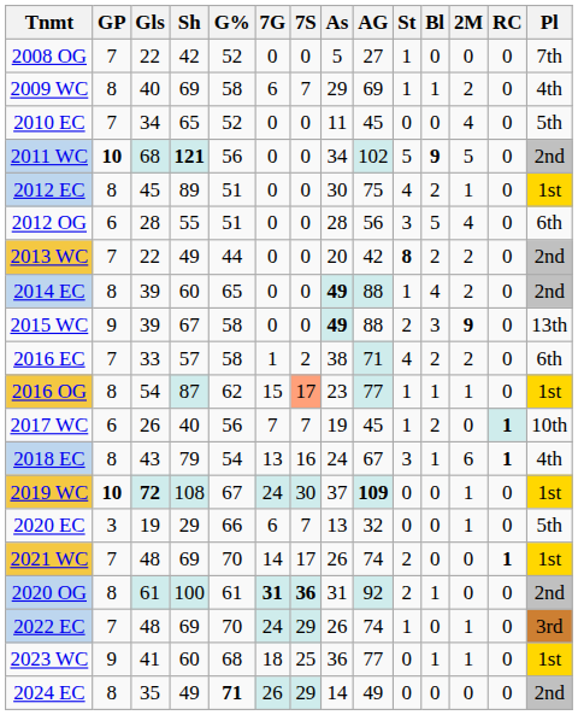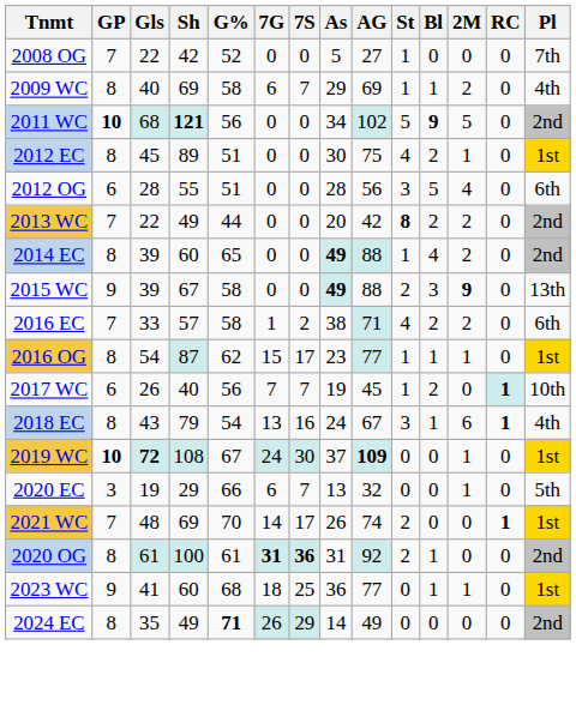 <table class="wikitable sortable" style="font-size:95%; text-align:center;">
 <tr>
 <th>Tnmt</th>
 <th>GP</th>
 <th>Gls</th>
 <th>Sh</th>
 <th>G%</th>
 <th>7G</th>
 <th>7S</th>
 <th>As</th>
 <th>AG</th>
 <th>St</th>
 <th>Bl</th>
 <th>2M</th>
 <th>RC</th>
 <th>Pl</th>
 </tr>
 <tr>
 <td><a href='#'>2008 OG</a></td>
 <td>7</td>
 <td>22</td>
 <td>42</td>
 <td>52</td>
 <td>0</td>
 <td>0</td>
 <td>5</td>
 <td>27</td>
 <td>1</td>
 <td>0</td>
 <td>0</td>
 <td>0</td>
 <td>7th</td>
 </tr>
 <tr>
 <td><a href='#'>2009 WC</a></td>
 <td>8</td>
 <td>40</td>
 <td>69</td>
 <td>58</td>
 <td>6</td>
 <td>7</td>
 <td>29</td>
 <td>69</td>
 <td>1</td>
 <td>1</td>
 <td>2</td>
 <td>0</td>
 <td>4th</td>
-</tr>
-<tr>
-<td><a href='#'>2010 EC</a></td>
-<td>7</td>
-<td>34</td>
-<td>65</td>
-<td>52</td>
-<td>0</td>
-<td>0</td>
-<td>11</td>
-<td>45</td>
-<td>0</td>
-<td>0</td>
-<td>4</td>
-<td>0</td>
-<td>5th</td>
 </tr>
 <tr>
 <td style="background:#bdd6ee;"><a href='#'>2011 WC</a></td>
 <td><strong>10</strong></td>
 <td style="background:#cfecec;">68</td>
 <td style="background:#cfecec;"><strong>121</strong></td>
 <td>56</td>
 <td>0</td>
 <td>0</td>
 <td>34</td>
 <td style="background:#cfecec;">102</td>
 <td>5</td>
 <td><strong>9</strong></td>
 <td>5</td>
 <td>0</td>
 <td style="background:#c0c0c0;">2nd</td>
 </tr>
 <tr>
 <td style="background:#bdd6ee;"><a href='#'>2012 EC</a></td>
 <td>8</td>
 <td>45</td>
 <td>89</td>
 <td>51</td>
 <td>0</td>
 <td>0</td>
 <td>30</td>
 <td>75</td>
 <td>4</td>
 <td>2</td>
 <td>1</td>
 <td>0</td>
 <td style="background:#ffd700;">1st</td>
 </tr>
 <tr>
 <td><a href='#'>2012 OG</a></td>
 <td>6</td>
 <td>28</td>
 <td>55</td>
 <td>51</td>
 <td>0</td>
 <td>0</td>
 <td>28</td>
 <td>56</td>
 <td>3</td>
 <td>5</td>
 <td>4</td>
 <td>0</td>
 <td>6th</td>
 </tr>
 <tr>
 <td style="background:#F4C842;"><a href='#'>2013 WC</a></td>
 <td>7</td>
 <td>22</td>
 <td>49</td>
 <td>44</td>
 <td>0</td>
 <td>0</td>
 <td>20</td>
 <td>42</td>
 <td><strong>8</strong></td>
 <td>2</td>
 <td>2</td>
 <td>0</td>
 <td style="background:#c0c0c0;">2nd</td>
 </tr>
 <tr>
 <td style="background:#bdd6ee;"><a href='#'>2014 EC</a></td>
 <td>8</td>
 <td>39</td>
 <td>60</td>
 <td>65</td>
 <td>0</td>
 <td>0</td>
 <td style="background:#cfecec;"><strong>49</strong></td>
 <td style="background:#cfecec;">88</td>
 <td>1</td>
 <td>4</td>
 <td>2</td>
 <td>0</td>
 <td style="background:#c0c0c0;">2nd</td>
 </tr>
 <tr>
 <td><a href='#'>2015 WC</a></td>
 <td>9</td>
 <td>39</td>
 <td>67</td>
 <td>58</td>
 <td>0</td>
 <td>0</td>
 <td style="background:#cfecec;"><strong>49</strong></td>
 <td>88</td>
 <td>2</td>
 <td>3</td>
 <td><strong>9</strong></td>
 <td>0</td>
 <td>13th</td>
 </tr>
 <tr>
 <td><a href='#'>2016 EC</a></td>
 <td>7</td>
 <td>33</td>
 <td>57</td>
 <td>58</td>
 <td>1</td>
 <td>2</td>
 <td>38</td>
 <td style="background:#cfecec;">71</td>
 <td>4</td>
 <td>2</td>
 <td>2</td>
 <td>0</td>
 <td>6th</td>
 </tr>
 <tr>
 <td style="background:#F4C842;"><a href='#'>2016 OG</a></td>
 <td>8</td>
 <td>54</td>
 <td style="background:#cfecec;">87</td>
 <td>62</td>
 <td>15</td>
-<td style="background: lightsalmon;">17</td>
+<td>17</td>
 <td>23</td>
 <td style="background:#cfecec;">77</td>
 <td>1</td>
 <td>1</td>
 <td>1</td>
 <td>0</td>
 <td style="background:#ffd700;">1st</td>
 </tr>
 <tr>
 <td><a href='#'>2017 WC</a></td>
 <td>6</td>
 <td>26</td>
 <td>40</td>
 <td>56</td>
 <td>7</td>
 <td>7</td>
 <td>19</td>
 <td>45</td>
 <td>1</td>
 <td>2</td>
 <td>0</td>
 <td style="background:#cfecec;"><strong>1</strong></td>
 <td>10th</td>
 </tr>
 <tr>
 <td style="background:#bdd6ee;"><a href='#'>2018 EC</a></td>
 <td>8</td>
 <td>43</td>
 <td>79</td>
 <td>54</td>
 <td>13</td>
 <td>16</td>
 <td>24</td>
 <td>67</td>
 <td>3</td>
 <td>1</td>
 <td>6</td>
 <td><strong>1</strong></td>
 <td>4th</td>
 </tr>
 <tr>
 <td style="background:#F4C842;"><a href='#'>2019 WC</a></td>
 <td><strong>10</strong></td>
 <td style="background:#cfecec;"><strong>72</strong></td>
 <td style="background:#cfecec;">108</td>
 <td>67</td>
 <td style="background:#cfecec;">24</td>
 <td style="background:#cfecec;">30</td>
 <td>37</td>
 <td style="background:#cfecec;"><strong>109</strong></td>
 <td>0</td>
 <td>0</td>
 <td>1</td>
 <td>0</td>
 <td style="background:#ffd700;">1st</td>
 </tr>
 <tr>
 <td><a href='#'>2020 EC</a></td>
 <td>3</td>
 <td>19</td>
 <td>29</td>
 <td>66</td>
 <td>6</td>
 <td>7</td>
 <td>13</td>
 <td>32</td>
 <td>0</td>
 <td>0</td>
 <td>1</td>
 <td>0</td>
 <td>5th</td>
 </tr>
 <tr>
 <td style="background:#F4C842;"><a href='#'>2021 WC</a></td>
 <td>7</td>
 <td>48</td>
 <td>69</td>
 <td>70</td>
 <td>14</td>
 <td>17</td>
 <td>26</td>
 <td>74</td>
 <td>2</td>
 <td>0</td>
 <td>0</td>
 <td><strong>1</strong></td>
 <td style="background:#ffd700;">1st</td>
 </tr>
 <tr>
 <td style="background:#bdd6ee;"><a href='#'>2020 OG</a></td>
 <td>8</td>
 <td style="background:#cfecec;">61</td>
 <td style="background:#cfecec;">100</td>
 <td>61</td>
 <td style="background:#cfecec;"><strong>31</strong></td>
 <td style="background:#cfecec;"><strong>36</strong></td>
 <td>31</td>
 <td style="background:#cfecec;">92</td>
 <td>2</td>
 <td>1</td>
 <td>0</td>
 <td>0</td>
 <td style="background:#c0c0c0;">2nd</td>
 </tr>
 <tr>
-<td style="background:#bdd6ee;"><a href='#'>2022 EC</a></td>
-<td>7</td>
-<td>48</td>
-<td>69</td>
-<td>70</td>
-<td style="background:#cfecec;">24</td>
-<td style="background:#cfecec;">29</td>
-<td>26</td>
-<td>74</td>
-<td>1</td>
-<td>0</td>
-<td>1</td>
-<td>0</td>
-<td style="background:#cd7f32;">3rd</td>
-</tr>
-<tr>
 <td><a href='#'>2023 WC</a></td>
 <td>9</td>
 <td>41</td>
 <td>60</td>
 <td>68</td>
 <td>18</td>
 <td>25</td>
 <td>36</td>
 <td>77</td>
 <td>0</td>
 <td>1</td>
 <td>1</td>
 <td>0</td>
 <td style="background:#ffd700;">1st</td>
 </tr>
 <tr>
 <td><a href='#'>2024 EC</a></td>
 <td>8</td>
 <td>35</td>
 <td>49</td>
 <td><strong>71</strong></td>
 <td style="background:#cfecec;">26</td>
 <td style="background:#cfecec;">29</td>
 <td>14</td>
 <td>49</td>
 <td>0</td>
 <td>0</td>
 <td>0</td>
 <td>0</td>
 <td style="background:#c0c0c0;">2nd</td>
 </tr>
 </table>
